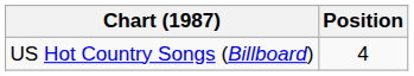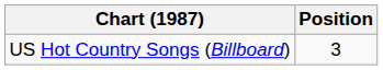 <table class="wikitable">
 <tr>
 <th>Chart (1987)</th>
 <th>Position</th>
 </tr>
 <tr>
 <td align="left">US <a href='#'>Hot Country Songs</a> (<em><a href='#'>Billboard</a></em>)</td>
-<td align="center">4</td>
+<td align="center">3</td>
 </tr>
 </table>
